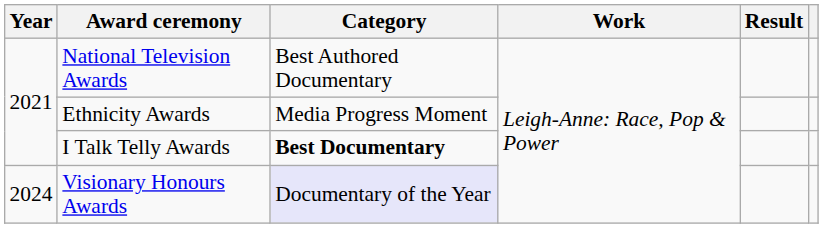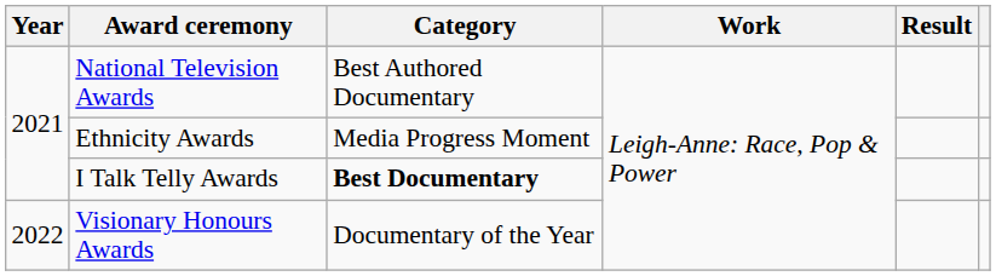 <table class="wikitable sortable plainrowheaders">
 <tr>
 <th scope="col">Year</th>
 <th scope="col">Award ceremony</th>
 <th scope="col">Category</th>
 <th scope="col">Work</th>
 <th scope="col">Result</th>
 <th scope="col" class="unsortable"></th>
 </tr>
 <tr>
 <td rowspan="3">2021</td>
 <td><a href='#'>National Television Awards</a></td>
 <td>Best Authored Documentary</td>
 <td rowspan="4"><em>Leigh-Anne: Race, Pop & Power</em></td>
 <td></td>
 <td></td>
 </tr>
 <tr>
 <td>Ethnicity Awards</td>
 <td>Media Progress Moment</td>
 <td></td>
 <td></td>
 </tr>
 <tr>
 <td>I Talk Telly Awards</td>
 <td><strong>Best Documentary</strong></td>
 <td></td>
 <td></td>
 </tr>
 <tr>
-<td rowspan="1">2024</td>
+<td rowspan="1">2022</td>
 <td><a href='#'>Visionary Honours Awards</a></td>
-<td style="background: lavender;">Documentary of the Year</td>
+<td>Documentary of the Year</td>
 <td></td>
 <td></td>
 </tr>
 </table>
